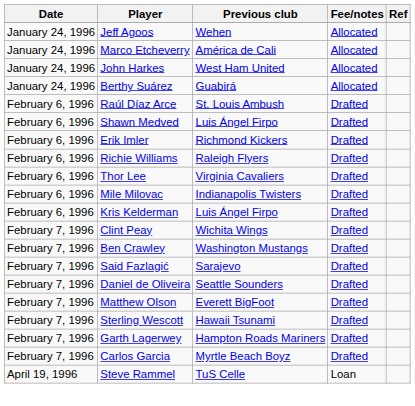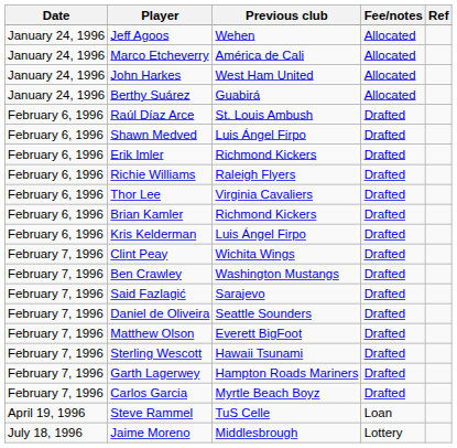 <table class="wikitable" style="text-align:left; font-size:95%;">
 <tr>
 <th>Date</th>
 <th>Player</th>
 <th>Previous club</th>
 <th>Fee/notes</th>
 <th>Ref</th>
 </tr>
 <tr>
 </tr>
 <tr>
 <td>January 24, 1996</td>
 <td> <a href='#'>Jeff Agoos</a></td>
 <td> <a href='#'>Wehen</a></td>
 <td><a href='#'>Allocated</a></td>
 <td></td>
 </tr>
 <tr>
 <td>January 24, 1996</td>
 <td> <a href='#'>Marco Etcheverry</a></td>
 <td> <a href='#'>América de Cali</a></td>
 <td><a href='#'>Allocated</a></td>
 <td></td>
 </tr>
 <tr>
 <td>January 24, 1996</td>
 <td> <a href='#'>John Harkes</a></td>
 <td> <a href='#'>West Ham United</a></td>
 <td><a href='#'>Allocated</a></td>
 <td></td>
 </tr>
 <tr>
 <td>January 24, 1996</td>
 <td> <a href='#'>Berthy Suárez</a></td>
 <td> <a href='#'>Guabirá</a></td>
 <td><a href='#'>Allocated</a></td>
 <td></td>
 </tr>
 <tr>
 <td>February 6, 1996</td>
 <td> <a href='#'>Raúl Díaz Arce</a></td>
 <td> <a href='#'>St. Louis Ambush</a></td>
 <td><a href='#'>Drafted</a></td>
 <td></td>
 </tr>
 <tr>
 <td>February 6, 1996</td>
 <td> <a href='#'>Shawn Medved</a></td>
 <td> <a href='#'>Luis Ángel Firpo</a></td>
 <td><a href='#'>Drafted</a></td>
 <td></td>
 </tr>
 <tr>
 <td>February 6, 1996</td>
 <td> <a href='#'>Erik Imler</a></td>
 <td> <a href='#'>Richmond Kickers</a></td>
 <td><a href='#'>Drafted</a></td>
 <td></td>
 </tr>
 <tr>
 <td>February 6, 1996</td>
 <td> <a href='#'>Richie Williams</a></td>
 <td> <a href='#'>Raleigh Flyers</a></td>
 <td><a href='#'>Drafted</a></td>
 <td></td>
 </tr>
 <tr>
 <td>February 6, 1996</td>
 <td> <a href='#'>Thor Lee</a></td>
 <td> <a href='#'>Virginia Cavaliers</a></td>
 <td><a href='#'>Drafted</a></td>
 <td></td>
 </tr>
 <tr>
 <td>February 6, 1996</td>
-<td> <a href='#'>Mile Milovac</a></td>
-<td> <a href='#'>Indianapolis Twisters</a></td>
+<td> <a href='#'>Brian Kamler</a></td>
+<td> <a href='#'>Richmond Kickers</a></td>
 <td><a href='#'>Drafted</a></td>
 <td></td>
 </tr>
 <tr>
 <td>February 6, 1996</td>
 <td> <a href='#'>Kris Kelderman</a></td>
 <td> <a href='#'>Luis Ángel Firpo</a></td>
 <td><a href='#'>Drafted</a></td>
 <td></td>
 </tr>
 <tr>
 <td>February 7, 1996</td>
 <td> <a href='#'>Clint Peay</a></td>
 <td> <a href='#'>Wichita Wings</a></td>
 <td><a href='#'>Drafted</a></td>
 <td></td>
 </tr>
 <tr>
 <td>February 7, 1996</td>
 <td> <a href='#'>Ben Crawley</a></td>
 <td> <a href='#'>Washington Mustangs</a></td>
 <td><a href='#'>Drafted</a></td>
 <td></td>
 </tr>
 <tr>
 <td>February 7, 1996</td>
 <td> <a href='#'>Said Fazlagić</a></td>
 <td> <a href='#'>Sarajevo</a></td>
 <td><a href='#'>Drafted</a></td>
 <td></td>
 </tr>
 <tr>
 <td>February 7, 1996</td>
 <td> <a href='#'>Daniel de Oliveira</a></td>
 <td> <a href='#'>Seattle Sounders</a></td>
 <td><a href='#'>Drafted</a></td>
 <td></td>
 </tr>
 <tr>
 <td>February 7, 1996</td>
 <td> <a href='#'>Matthew Olson</a></td>
 <td> <a href='#'>Everett BigFoot</a></td>
 <td><a href='#'>Drafted</a></td>
 <td></td>
 </tr>
 <tr>
 <td>February 7, 1996</td>
 <td> <a href='#'>Sterling Wescott</a></td>
 <td> <a href='#'>Hawaii Tsunami</a></td>
 <td><a href='#'>Drafted</a></td>
 <td></td>
 </tr>
 <tr>
 <td>February 7, 1996</td>
 <td> <a href='#'>Garth Lagerwey</a></td>
 <td> <a href='#'>Hampton Roads Mariners</a></td>
 <td><a href='#'>Drafted</a></td>
 <td></td>
 </tr>
 <tr>
 <td>February 7, 1996</td>
 <td> <a href='#'>Carlos Garcia</a></td>
 <td> <a href='#'>Myrtle Beach Boyz</a></td>
 <td><a href='#'>Drafted</a></td>
 <td></td>
 </tr>
 <tr>
 <td>April 19, 1996</td>
 <td> <a href='#'>Steve Rammel</a></td>
 <td> <a href='#'>TuS Celle</a></td>
 <td>Loan</td>
 <td></td>
 </tr>
+<tr>
+<td>July 18, 1996</td>
+<td> <a href='#'>Jaime Moreno</a></td>
+<td> <a href='#'>Middlesbrough</a></td>
+<td>Lottery</td>
+<td></td>
+</tr>
 </table>
